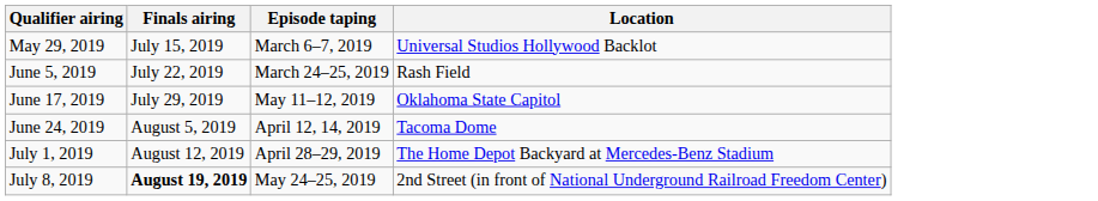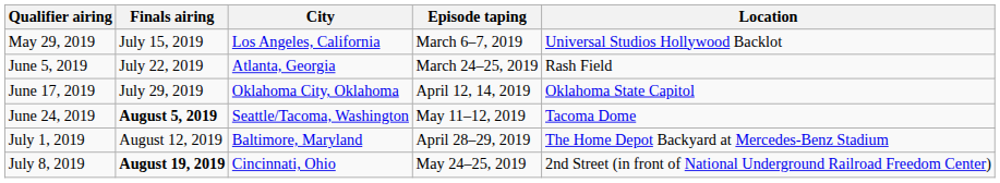 <table class="wikitable">
 <tr>
 <th>Qualifier airing</th>
 <th>Finals airing</th>
+<th>City</th>
 <th>Episode taping</th>
 <th>Location</th>
 </tr>
 <tr>
 <td>May 29, 2019</td>
 <td>July 15, 2019</td>
+<td><a href='#'>Los Angeles, California</a></td>
 <td>March 6–7, 2019</td>
 <td><a href='#'>Universal Studios Hollywood</a> Backlot</td>
 </tr>
 <tr>
 <td>June 5, 2019</td>
 <td>July 22, 2019</td>
+<td><a href='#'>Atlanta, Georgia</a></td>
 <td>March 24–25, 2019</td>
 <td>Rash Field</td>
 </tr>
 <tr>
 <td>June 17, 2019</td>
 <td>July 29, 2019</td>
-<td>May 11–12, 2019</td>
+<td><a href='#'>Oklahoma City, Oklahoma</a></td>
+<td>April 12, 14, 2019</td>
 <td><a href='#'>Oklahoma State Capitol</a></td>
 </tr>
 <tr>
 <td>June 24, 2019</td>
-<td>August 5, 2019</td>
-<td>April 12, 14, 2019</td>
+<td><strong>August 5, 2019</strong></td>
+<td><a href='#'>Seattle/Tacoma, Washington</a></td>
+<td>May 11–12, 2019</td>
 <td><a href='#'>Tacoma Dome</a></td>
 </tr>
 <tr>
 <td>July 1, 2019</td>
 <td>August 12, 2019</td>
+<td><a href='#'>Baltimore, Maryland</a></td>
 <td>April 28–29, 2019</td>
 <td><a href='#'>The Home Depot</a> Backyard at <a href='#'>Mercedes-Benz Stadium</a></td>
 </tr>
 <tr>
 <td>July 8, 2019</td>
 <td><strong>August 19, 2019</strong></td>
+<td><a href='#'>Cincinnati, Ohio</a></td>
 <td>May 24–25, 2019</td>
 <td>2nd Street (in front of <a href='#'>National Underground Railroad Freedom Center</a>)</td>
 </tr>
 </table>
